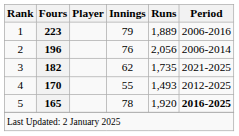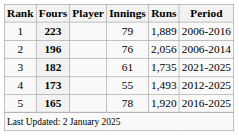 <table class="wikitable plainrowheaders sortable">
 <tr>
 <th scope=col>Rank</th>
 <th scope=col>Fours</th>
 <th scope=col>Player</th>
 <th scope=col>Innings</th>
 <th scope=col>Runs</th>
 <th scope=col>Period</th>
 </tr>
 <tr>
 <td align=center>1</td>
 <th scope=row style=text-align:center;><strong>223</strong></th>
 <td></td>
 <td align=center>79</td>
 <td align=center>1,889</td>
 <td>2006-2016</td>
 </tr>
 <tr>
 <td align=center>2</td>
 <th scope=row style=text-align:center;><strong>196</strong></th>
 <td> </td>
 <td align=center>76</td>
 <td align="center">2,056</td>
 <td>2006-2014</td>
 </tr>
 <tr>
 <td align="center">3</td>
 <th scope="row" style="text-align:center;"><strong>182</strong></th>
 <td> </td>
-<td align="center">62</td>
+<td align="center">61</td>
 <td align="center">1,735</td>
 <td>2021-2025</td>
 </tr>
 <tr>
 <td align="center">4</td>
-<th scope="row" style="text-align:center;"><strong>170</strong></th>
+<th scope="row" style="text-align:center;"><strong>173</strong></th>
 <td></td>
 <td align="center">55</td>
 <td align="center">1,493</td>
 <td>2012-2025</td>
 </tr>
 <tr>
 <td align="center">5</td>
 <th scope="row" style="text-align:center;"><strong>165</strong></th>
 <td> </td>
 <td align=center>78</td>
 <td align="center">1,920</td>
-<td><strong>2016-2025</strong></td>
+<td>2016-2025</td>
 </tr>
 <tr>
 </tr>
 <tr class=sortbottom>
 <td colspan=6><small>Last Updated: 2 January 2025</small></td>
 </tr>
 </table>
